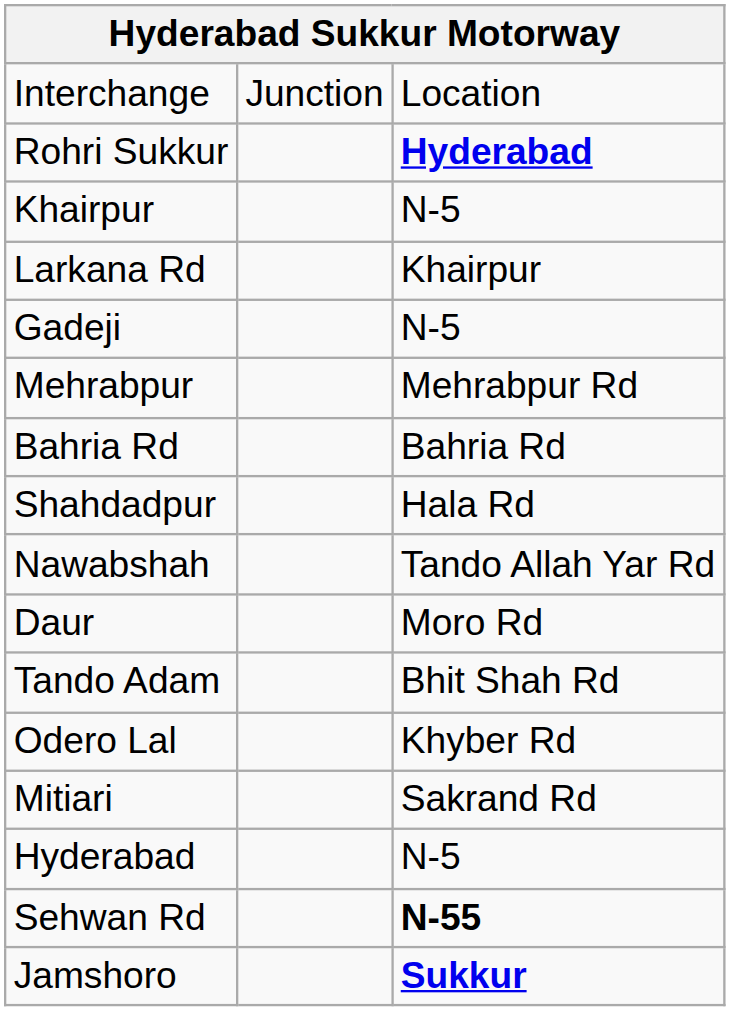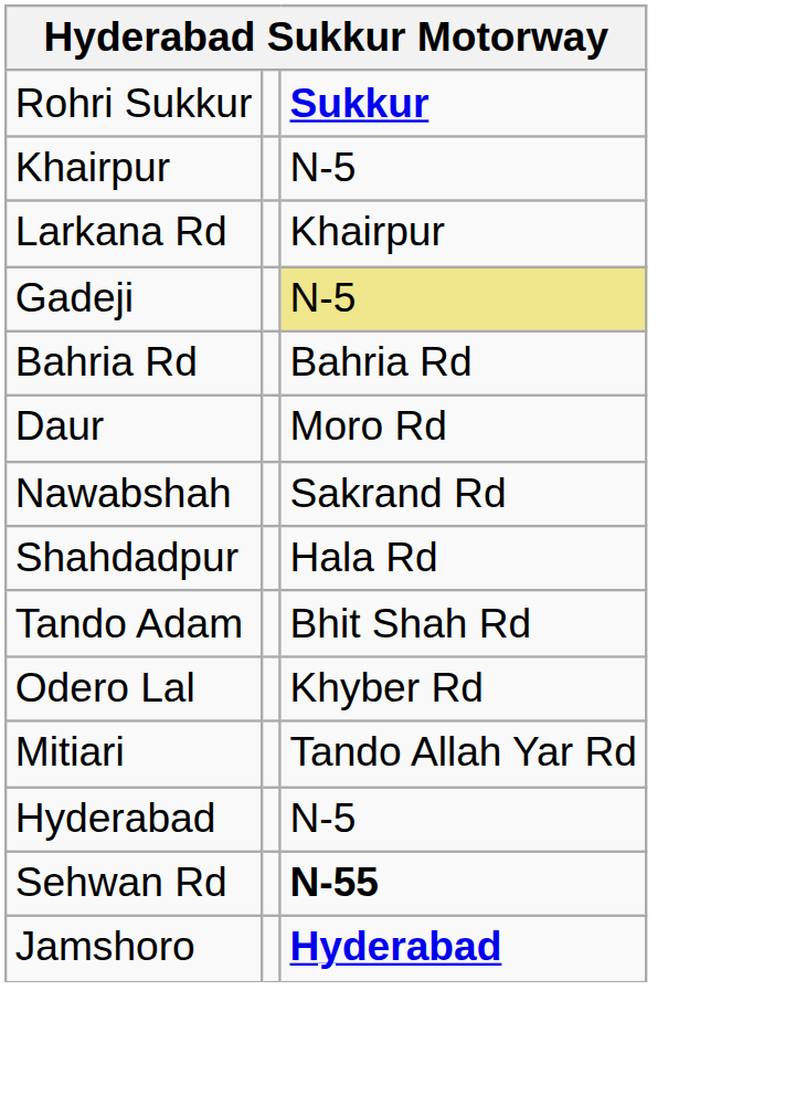 <table class="wikitable">
 <tr>
 <th colspan="3">Hyderabad Sukkur Motorway</th>
 </tr>
 <tr>
-<td>Interchange</td>
-<td>Junction</td>
-<td>Location</td>
-</tr>
-<tr>
 <td>Rohri Sukkur</td>
 <td></td>
-<td> <strong><a href='#'>Hyderabad</a></strong></td>
+<td> <strong><a href='#'>Sukkur</a></strong></td>
 </tr>
 <tr>
 <td>Khairpur</td>
 <td></td>
 <td>N-5</td>
 </tr>
 <tr>
 <td>Larkana Rd</td>
 <td></td>
 <td>Khairpur</td>
 </tr>
 <tr>
 <td>Gadeji</td>
 <td></td>
-<td>N-5</td>
-</tr>
-<tr>
-<td>Mehrabpur</td>
-<td></td>
-<td>Mehrabpur Rd</td>
+<td style="background: khaki;">N-5</td>
 </tr>
 <tr>
 <td>Bahria Rd</td>
 <td></td>
 <td>Bahria Rd</td>
 </tr>
 <tr>
-<td>Shahdadpur</td>
+<td>Daur</td>
 <td></td>
-<td>Hala Rd</td>
+<td>Moro Rd</td>
 </tr>
 <tr>
 <td>Nawabshah</td>
 <td></td>
-<td>Tando Allah Yar Rd</td>
+<td>Sakrand Rd</td>
 </tr>
 <tr>
-<td>Daur</td>
+<td>Shahdadpur</td>
 <td></td>
-<td>Moro Rd</td>
+<td>Hala Rd</td>
 </tr>
 <tr>
 <td>Tando Adam</td>
 <td></td>
 <td>Bhit Shah Rd</td>
 </tr>
 <tr>
 <td>Odero Lal</td>
 <td></td>
 <td>Khyber Rd</td>
 </tr>
 <tr>
 <td>Mitiari</td>
 <td></td>
-<td>Sakrand Rd</td>
+<td>Tando Allah Yar Rd</td>
 </tr>
 <tr>
 <td>Hyderabad</td>
 <td></td>
 <td>N-5</td>
 </tr>
 <tr>
 <td>Sehwan Rd</td>
 <td></td>
 <td><strong>N-55</strong></td>
 </tr>
 <tr>
 <td>Jamshoro</td>
 <td></td>
-<td> <strong><a href='#'>Sukkur</a></strong></td>
+<td> <strong><a href='#'>Hyderabad</a></strong></td>
 </tr>
 </table>
